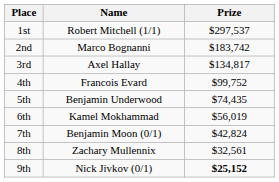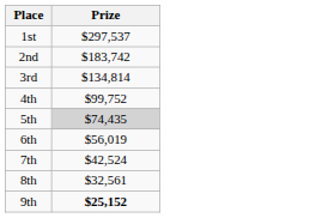 <table class="wikitable">
 <tr>
 <th width="50">Place</th>
-<th width="200">Name</th>
 <th width="125">Prize</th>
 </tr>
 <tr>
 <td align = "center">1st</td>
-<td align = "center">Robert Mitchell (1/1)</td>
 <td align = "center">$297,537</td>
 </tr>
 <tr>
 <td align = "center">2nd</td>
-<td align = "center">Marco Bognanni</td>
 <td align = "center">$183,742</td>
 </tr>
 <tr>
 <td align = "center">3rd</td>
-<td align = "center">Axel Hallay</td>
-<td align = "center">$134,817</td>
+<td align = "center">$134,814</td>
 </tr>
 <tr>
 <td align = "center">4th</td>
-<td align = "center">Francois Evard</td>
 <td align = "center">$99,752</td>
 </tr>
 <tr>
 <td align = "center">5th</td>
-<td align = "center">Benjamin Underwood</td>
-<td align = "center">$74,435</td>
+<td align = "center" style="background: lightgrey;">$74,435</td>
 </tr>
 <tr>
 <td align = "center">6th</td>
-<td align = "center">Kamel Mokhammad</td>
 <td align = "center">$56,019</td>
 </tr>
 <tr>
 <td align = "center">7th</td>
-<td align = "center">Benjamin Moon (0/1)</td>
-<td align = "center">$42,824</td>
+<td align = "center">$42,524</td>
 </tr>
 <tr>
 <td align = "center">8th</td>
-<td align = "center">Zachary Mullennix</td>
 <td align = "center">$32,561</td>
 </tr>
 <tr>
 <td align = "center">9th</td>
-<td align = "center">Nick Jivkov (0/1)</td>
 <td align = "center"><strong>$25,152</strong></td>
 </tr>
 </table>
